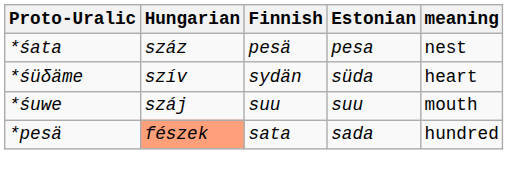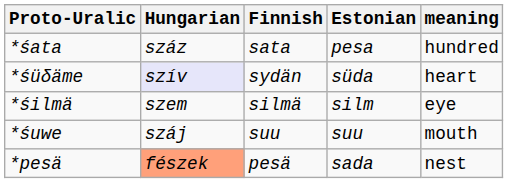 <table class="wikitable">
 <tr>
 <th>Proto-Uralic</th>
 <th>Hungarian</th>
 <th>Finnish</th>
 <th>Estonian</th>
 <th>meaning</th>
 </tr>
 <tr>
 <td><em>*śata</em></td>
 <td><em>száz</em></td>
-<td><em>pesä</em></td>
+<td><em>sata</em></td>
 <td><em>pesa</em></td>
-<td>nest</td>
+<td>hundred</td>
 </tr>
 <tr>
 <td><em>*śüδäme</em></td>
-<td><em>szív</em></td>
+<td style="background: lavender;"><em>szív</em></td>
 <td><em>sydän</em></td>
 <td><em>süda</em></td>
 <td>heart</td>
+</tr>
+<tr>
+<td><em>*śilmä</em></td>
+<td><em>szem</em></td>
+<td><em>silmä</em></td>
+<td><em>silm</em></td>
+<td>eye</td>
 </tr>
 <tr>
 <td><em>*śuwe</em></td>
 <td><em>száj</em></td>
 <td><em>suu</em></td>
 <td><em>suu</em></td>
 <td>mouth</td>
 </tr>
 <tr>
 <td><em>*pesä</em></td>
 <td style="background: lightsalmon;"><em>fészek</em></td>
-<td><em>sata</em></td>
+<td><em>pesä</em></td>
 <td><em>sada</em></td>
-<td>hundred</td>
+<td>nest</td>
 </tr>
 </table>
